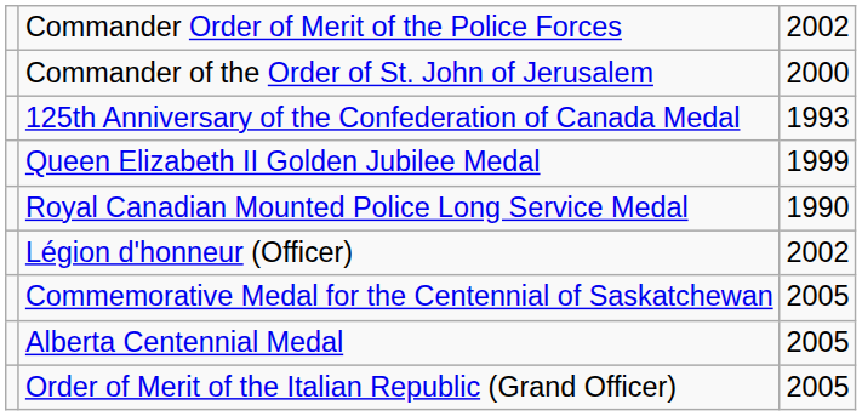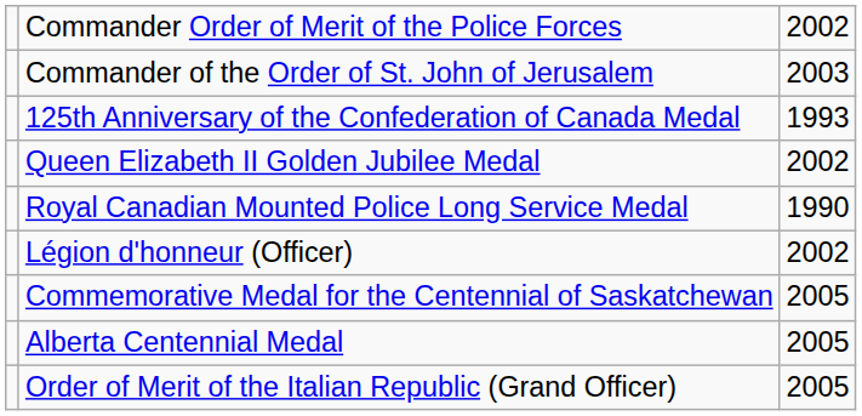 <table class="wikitable">
 <tr>
 <td></td>
 <td>Commander <a href='#'>Order of Merit of the Police Forces</a></td>
 <td>2002</td>
 </tr>
 <tr>
 <td></td>
 <td>Commander of the <a href='#'>Order of St. John of Jerusalem</a></td>
-<td>2000</td>
+<td>2003</td>
 </tr>
 <tr>
 <td></td>
 <td><a href='#'>125th Anniversary of the Confederation of Canada Medal</a></td>
 <td>1993</td>
 </tr>
 <tr>
 <td></td>
 <td><a href='#'>Queen Elizabeth II Golden Jubilee Medal</a></td>
-<td>1999</td>
+<td>2002</td>
 </tr>
 <tr>
 <td></td>
 <td><a href='#'>Royal Canadian Mounted Police Long Service Medal</a></td>
 <td>1990</td>
 </tr>
 <tr>
 <td></td>
 <td><a href='#'>Légion d'honneur</a> (Officer)</td>
 <td>2002</td>
 </tr>
 <tr>
 <td></td>
 <td><a href='#'>Commemorative Medal for the Centennial of Saskatchewan</a></td>
 <td>2005</td>
 </tr>
 <tr>
 <td></td>
 <td><a href='#'>Alberta Centennial Medal</a></td>
 <td>2005</td>
 </tr>
 <tr>
 <td></td>
 <td><a href='#'>Order of Merit of the Italian Republic</a> (Grand Officer)</td>
 <td>2005</td>
 </tr>
 </table>
